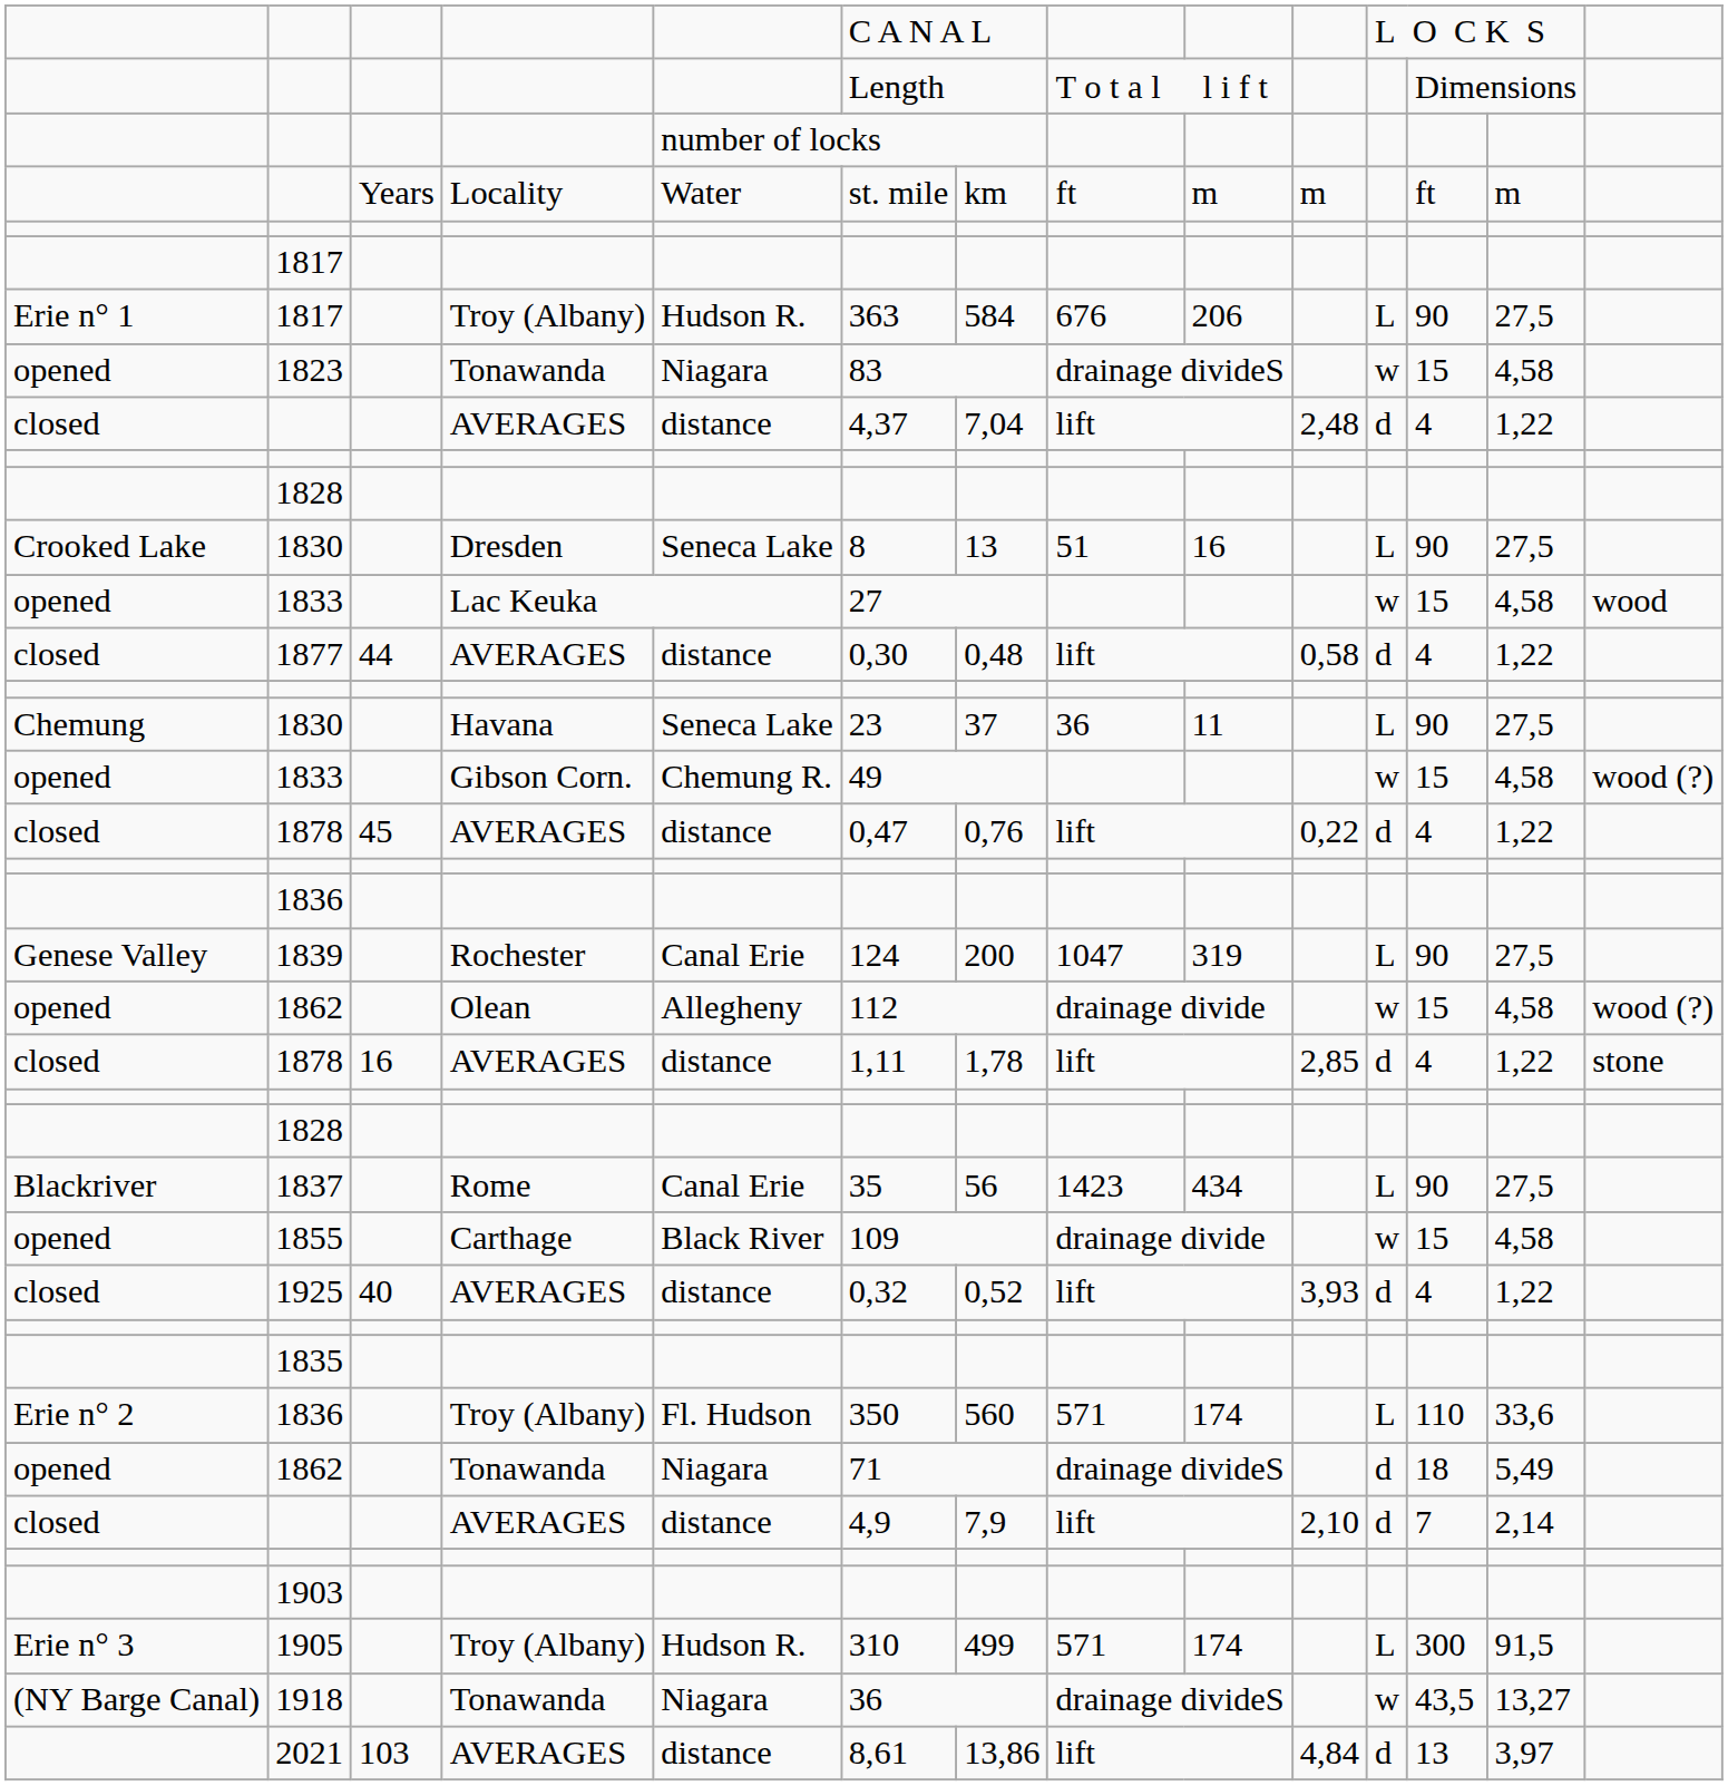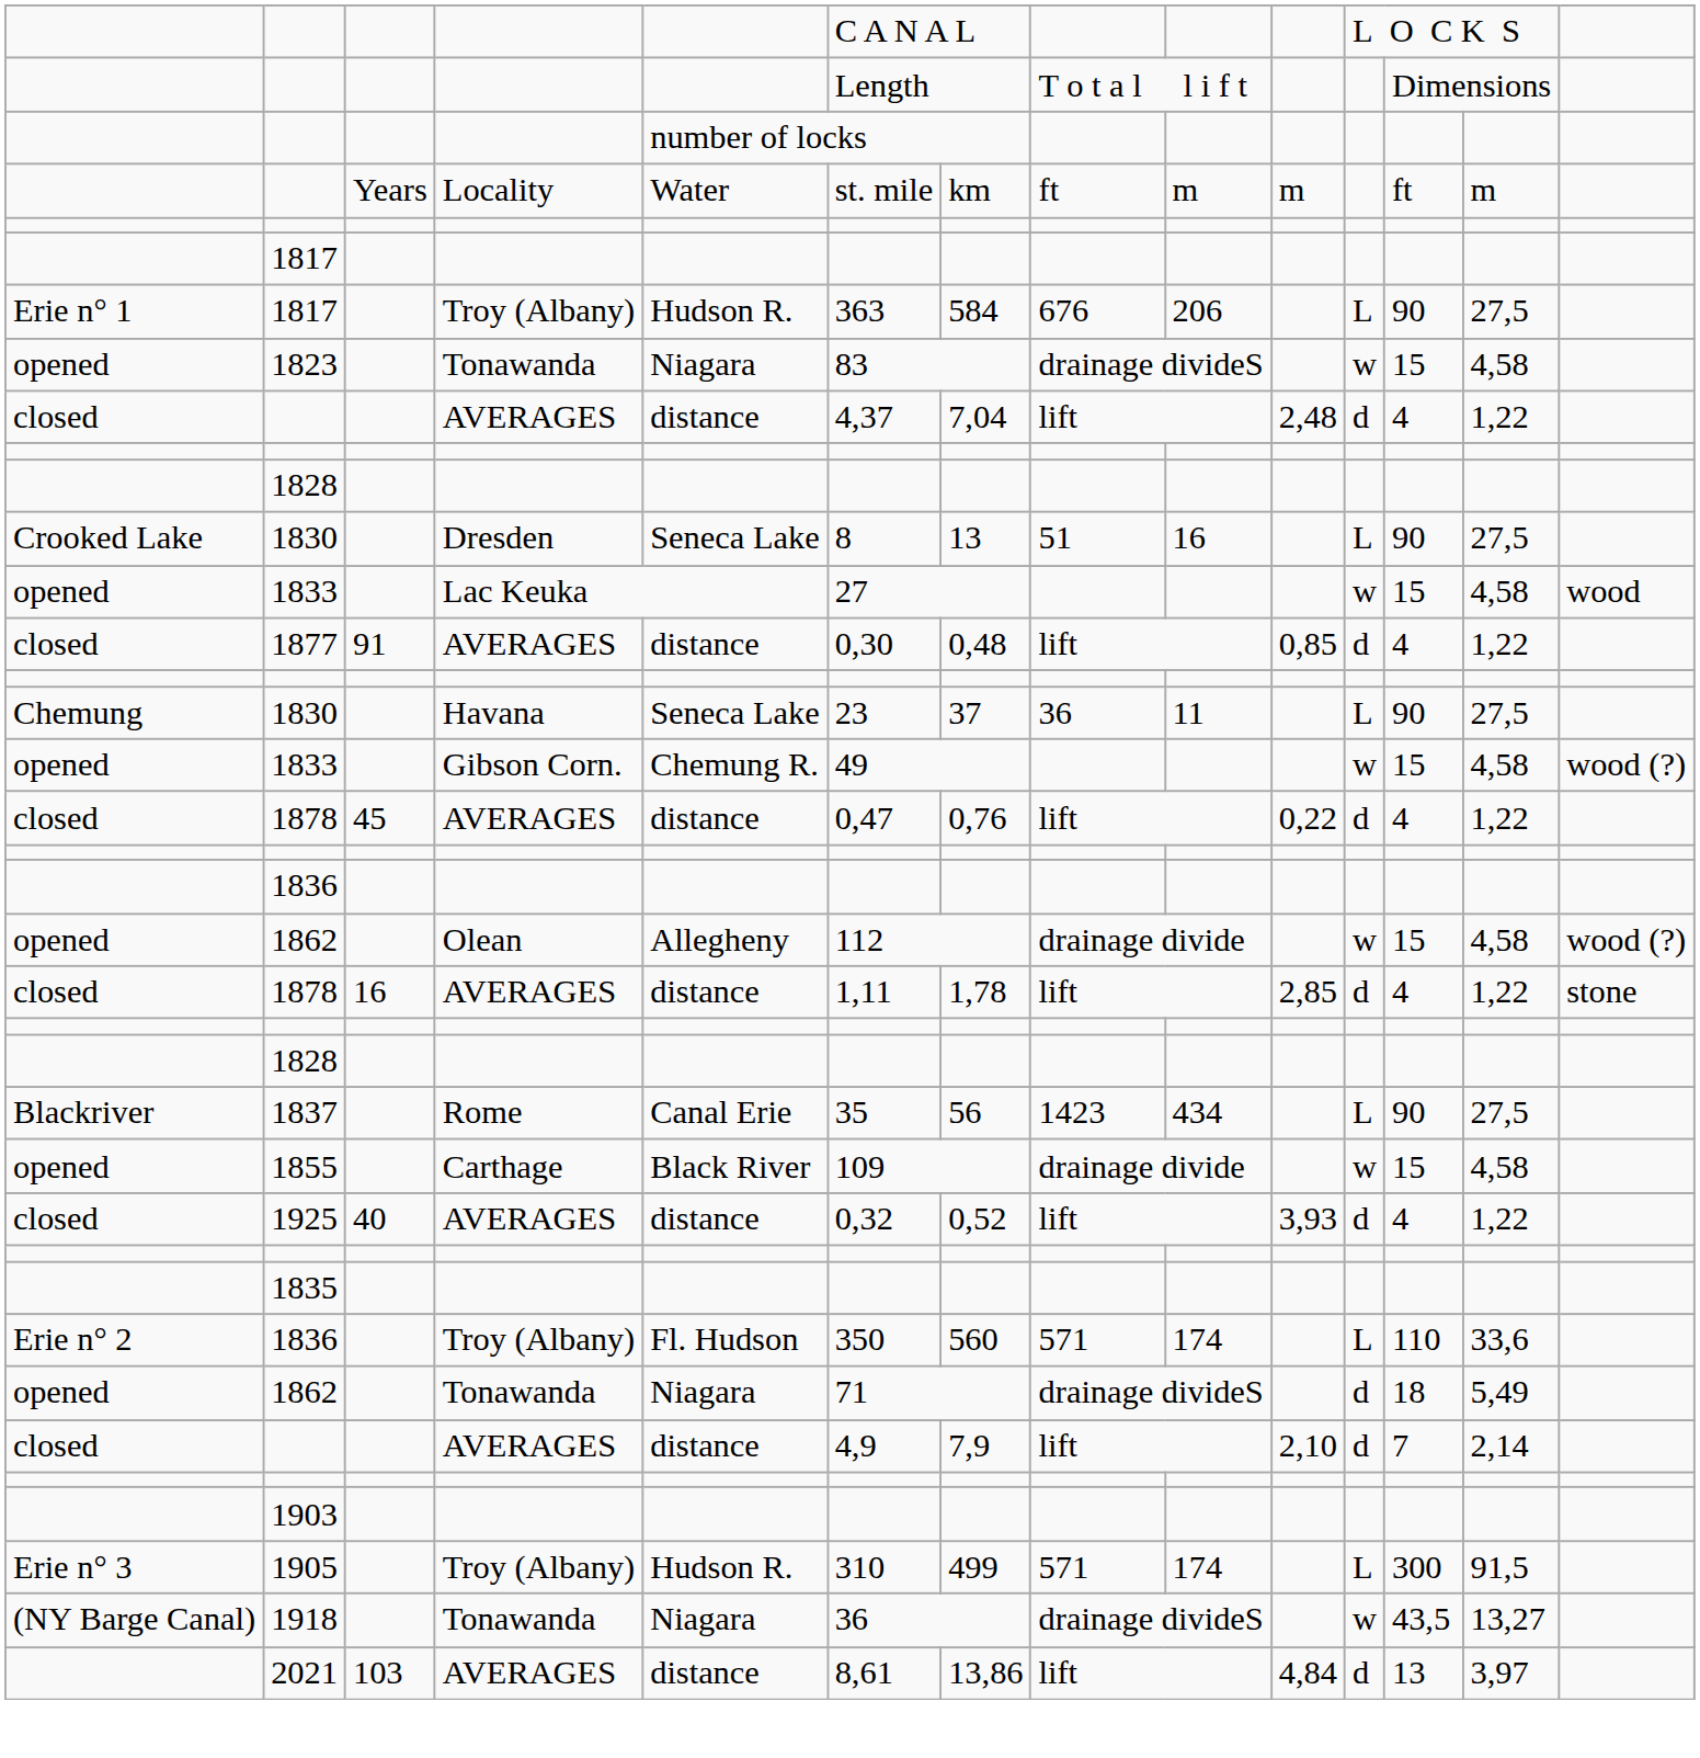 <table class="wikitable">
 <tr>
 <td></td>
 <td></td>
 <td></td>
 <td></td>
 <td></td>
 <td colspan="2">C A N A L</td>
 <td></td>
 <td></td>
 <td></td>
 <td colspan="3">L  O  C   K  S  </td>
 <td></td>
 </tr>
 <tr>
 <td></td>
 <td></td>
 <td></td>
 <td></td>
 <td></td>
 <td colspan="2">Length</td>
 <td colspan="2">T o t a l     l i f t</td>
 <td></td>
 <td></td>
 <td colspan="2">Dimensions</td>
 <td></td>
 </tr>
 <tr>
 <td></td>
 <td></td>
 <td></td>
 <td></td>
 <td colspan="3">number of locks</td>
 <td></td>
 <td></td>
 <td></td>
 <td></td>
 <td></td>
 <td></td>
 <td></td>
 </tr>
 <tr>
 <td></td>
 <td></td>
 <td>Years</td>
 <td>Locality</td>
 <td>Water</td>
 <td>st. mile</td>
 <td>km</td>
 <td>ft</td>
 <td>m</td>
 <td>m</td>
 <td></td>
 <td>ft</td>
 <td>m</td>
 <td></td>
 </tr>
 <tr>
 <td></td>
 <td></td>
 <td></td>
 <td></td>
 <td></td>
 <td></td>
 <td></td>
 <td></td>
 <td></td>
 <td></td>
 <td></td>
 <td></td>
 <td></td>
 <td></td>
 </tr>
 <tr>
 <td></td>
 <td>1817</td>
 <td></td>
 <td></td>
 <td></td>
 <td></td>
 <td></td>
 <td></td>
 <td></td>
 <td></td>
 <td></td>
 <td></td>
 <td></td>
 <td></td>
 </tr>
 <tr>
 <td>Erie n° 1</td>
 <td>1817</td>
 <td></td>
 <td>Troy (Albany)</td>
 <td>Hudson R.</td>
 <td>363</td>
 <td>584</td>
 <td>676</td>
 <td>206</td>
 <td></td>
 <td>L</td>
 <td>90</td>
 <td>27,5</td>
 <td></td>
 </tr>
 <tr>
 <td>opened</td>
 <td>1823</td>
 <td></td>
 <td>Tonawanda</td>
 <td>Niagara</td>
 <td colspan="2">83</td>
 <td colspan="2">drainage divideS</td>
 <td></td>
 <td>w</td>
 <td>15</td>
 <td>4,58</td>
 <td></td>
 </tr>
 <tr>
 <td>closed</td>
 <td></td>
 <td></td>
 <td>AVERAGES</td>
 <td>distance</td>
 <td>4,37</td>
 <td>7,04</td>
 <td colspan="2">lift</td>
 <td>2,48</td>
 <td>d</td>
 <td>4</td>
 <td>1,22</td>
 <td></td>
 </tr>
 <tr>
 <td></td>
 <td></td>
 <td></td>
 <td></td>
 <td></td>
 <td></td>
 <td></td>
 <td></td>
 <td></td>
 <td></td>
 <td></td>
 <td></td>
 <td></td>
 <td></td>
 </tr>
 <tr>
 <td></td>
 <td>1828</td>
 <td></td>
 <td></td>
 <td></td>
 <td></td>
 <td></td>
 <td></td>
 <td></td>
 <td></td>
 <td></td>
 <td></td>
 <td></td>
 <td></td>
 </tr>
 <tr>
 <td>Crooked Lake</td>
 <td>1830</td>
 <td></td>
 <td>Dresden</td>
 <td>Seneca Lake</td>
 <td>8</td>
 <td>13</td>
 <td>51</td>
 <td>16</td>
 <td></td>
 <td>L</td>
 <td>90</td>
 <td>27,5</td>
 <td></td>
 </tr>
 <tr>
 <td>opened</td>
 <td>1833</td>
 <td></td>
 <td colspan="2">Lac Keuka</td>
 <td colspan="2">27</td>
 <td></td>
 <td></td>
 <td></td>
 <td>w</td>
 <td>15</td>
 <td>4,58</td>
 <td>wood</td>
 </tr>
 <tr>
 <td>closed</td>
 <td>1877</td>
-<td>44</td>
+<td>91</td>
 <td>AVERAGES</td>
 <td>distance</td>
 <td>0,30</td>
 <td>0,48</td>
 <td colspan="2">lift</td>
-<td>0,58</td>
+<td>0,85</td>
 <td>d</td>
 <td>4</td>
 <td>1,22</td>
 <td></td>
 </tr>
 <tr>
 <td></td>
 <td></td>
 <td></td>
 <td></td>
 <td></td>
 <td></td>
 <td></td>
 <td></td>
 <td></td>
 <td></td>
 <td></td>
 <td></td>
 <td></td>
 <td></td>
 </tr>
 <tr>
 <td>Chemung</td>
 <td>1830</td>
 <td></td>
 <td>Havana</td>
 <td>Seneca Lake</td>
 <td>23</td>
 <td>37</td>
 <td>36</td>
 <td>11</td>
 <td></td>
 <td>L</td>
 <td>90</td>
 <td>27,5</td>
 <td></td>
 </tr>
 <tr>
 <td>opened</td>
 <td>1833</td>
 <td></td>
 <td>Gibson Corn.</td>
 <td>Chemung R.</td>
 <td colspan="2">49</td>
 <td></td>
 <td></td>
 <td></td>
 <td>w</td>
 <td>15</td>
 <td>4,58</td>
 <td>wood (?)</td>
 </tr>
 <tr>
 <td>closed</td>
 <td>1878</td>
 <td>45</td>
 <td>AVERAGES</td>
 <td>distance</td>
 <td>0,47</td>
 <td>0,76</td>
 <td colspan="2">lift</td>
 <td>0,22</td>
 <td>d</td>
 <td>4</td>
 <td>1,22</td>
 <td></td>
 </tr>
 <tr>
 <td></td>
 <td></td>
 <td></td>
 <td></td>
 <td></td>
 <td></td>
 <td></td>
 <td></td>
 <td></td>
 <td></td>
 <td></td>
 <td></td>
 <td></td>
 <td></td>
 </tr>
 <tr>
 <td></td>
 <td>1836</td>
 <td></td>
 <td></td>
 <td></td>
 <td></td>
 <td></td>
 <td></td>
 <td></td>
 <td></td>
 <td></td>
 <td></td>
 <td></td>
-<td></td>
-</tr>
-<tr>
-<td>Genese Valley</td>
-<td>1839</td>
-<td></td>
-<td>Rochester</td>
-<td>Canal Erie</td>
-<td>124</td>
-<td>200</td>
-<td>1047</td>
-<td>319</td>
-<td></td>
-<td>L</td>
-<td>90</td>
-<td>27,5</td>
 <td></td>
 </tr>
 <tr>
 <td>opened</td>
 <td>1862</td>
 <td></td>
 <td>Olean</td>
 <td>Allegheny</td>
 <td colspan="2">112</td>
 <td colspan="2">drainage divide</td>
 <td></td>
 <td>w</td>
 <td>15</td>
 <td>4,58</td>
 <td>wood (?)</td>
 </tr>
 <tr>
 <td>closed</td>
 <td>1878</td>
 <td>16</td>
 <td>AVERAGES</td>
 <td>distance</td>
 <td>1,11</td>
 <td>1,78</td>
 <td colspan="2">lift</td>
 <td>2,85</td>
 <td>d</td>
 <td>4</td>
 <td>1,22</td>
 <td>stone</td>
 </tr>
 <tr>
 <td></td>
 <td></td>
 <td></td>
 <td></td>
 <td></td>
 <td></td>
 <td></td>
 <td></td>
 <td></td>
 <td></td>
 <td></td>
 <td></td>
 <td></td>
 <td></td>
 </tr>
 <tr>
 <td></td>
 <td>1828</td>
 <td></td>
 <td></td>
 <td></td>
 <td></td>
 <td></td>
 <td></td>
 <td></td>
 <td></td>
 <td></td>
 <td></td>
 <td></td>
 <td></td>
 </tr>
 <tr>
 <td>Blackriver</td>
 <td>1837</td>
 <td></td>
 <td>Rome</td>
 <td>Canal Erie</td>
 <td>35</td>
 <td>56</td>
 <td>1423</td>
 <td>434</td>
 <td></td>
 <td>L</td>
 <td>90</td>
 <td>27,5</td>
 <td></td>
 </tr>
 <tr>
 <td>opened</td>
 <td>1855</td>
 <td></td>
 <td>Carthage</td>
 <td>Black River</td>
 <td colspan="2">109</td>
 <td colspan="2">drainage divide</td>
 <td></td>
 <td>w</td>
 <td>15</td>
 <td>4,58</td>
 <td></td>
 </tr>
 <tr>
 <td>closed</td>
 <td>1925</td>
 <td>40</td>
 <td>AVERAGES</td>
 <td>distance</td>
 <td>0,32</td>
 <td>0,52</td>
 <td colspan="2">lift</td>
 <td>3,93</td>
 <td>d</td>
 <td>4</td>
 <td>1,22</td>
 <td></td>
 </tr>
 <tr>
 <td></td>
 <td></td>
 <td></td>
 <td></td>
 <td></td>
 <td></td>
 <td></td>
 <td></td>
 <td></td>
 <td></td>
 <td></td>
 <td></td>
 <td></td>
 <td></td>
 </tr>
 <tr>
 <td></td>
 <td>1835</td>
 <td></td>
 <td></td>
 <td></td>
 <td></td>
 <td></td>
 <td></td>
 <td></td>
 <td></td>
 <td></td>
 <td></td>
 <td></td>
 <td></td>
 </tr>
 <tr>
 <td>Erie n° 2</td>
 <td>1836</td>
 <td></td>
 <td>Troy (Albany)</td>
 <td>Fl. Hudson</td>
 <td>350</td>
 <td>560</td>
 <td>571</td>
 <td>174</td>
 <td></td>
 <td>L</td>
 <td>110</td>
 <td>33,6</td>
 <td></td>
 </tr>
 <tr>
 <td>opened</td>
 <td>1862</td>
 <td></td>
 <td>Tonawanda</td>
 <td>Niagara</td>
 <td colspan="2">71</td>
 <td colspan="2">drainage divideS</td>
 <td></td>
 <td>d</td>
 <td>18</td>
 <td>5,49</td>
 <td></td>
 </tr>
 <tr>
 <td>closed</td>
 <td></td>
 <td></td>
 <td>AVERAGES</td>
 <td>distance</td>
 <td>4,9</td>
 <td>7,9</td>
 <td colspan="2">lift</td>
 <td>2,10</td>
 <td>d</td>
 <td>7</td>
 <td>2,14</td>
 <td></td>
 </tr>
 <tr>
 <td></td>
 <td></td>
 <td></td>
 <td></td>
 <td></td>
 <td></td>
 <td></td>
 <td></td>
 <td></td>
 <td></td>
 <td></td>
 <td></td>
 <td></td>
 <td></td>
 </tr>
 <tr>
 <td></td>
 <td>1903</td>
 <td></td>
 <td></td>
 <td></td>
 <td></td>
 <td></td>
 <td></td>
 <td></td>
 <td></td>
 <td></td>
 <td></td>
 <td></td>
 <td></td>
 </tr>
 <tr>
 <td>Erie n° 3</td>
 <td>1905</td>
 <td></td>
 <td>Troy (Albany)</td>
 <td>Hudson R.</td>
 <td>310</td>
 <td>499</td>
 <td>571</td>
 <td>174</td>
 <td></td>
 <td>L</td>
 <td>300</td>
 <td>91,5</td>
 <td></td>
 </tr>
 <tr>
 <td>(NY Barge Canal)</td>
 <td>1918</td>
 <td></td>
 <td>Tonawanda</td>
 <td>Niagara</td>
 <td colspan="2">36</td>
 <td colspan="2">drainage  divideS</td>
 <td></td>
 <td>w</td>
 <td>43,5</td>
 <td>13,27</td>
 <td></td>
 </tr>
 <tr>
 <td></td>
 <td>2021</td>
 <td>103</td>
 <td>AVERAGES</td>
 <td>distance</td>
 <td>8,61</td>
 <td>13,86</td>
 <td colspan="2">lift</td>
 <td>4,84</td>
 <td>d</td>
 <td>13</td>
 <td>3,97</td>
 <td></td>
 </tr>
 </table>
